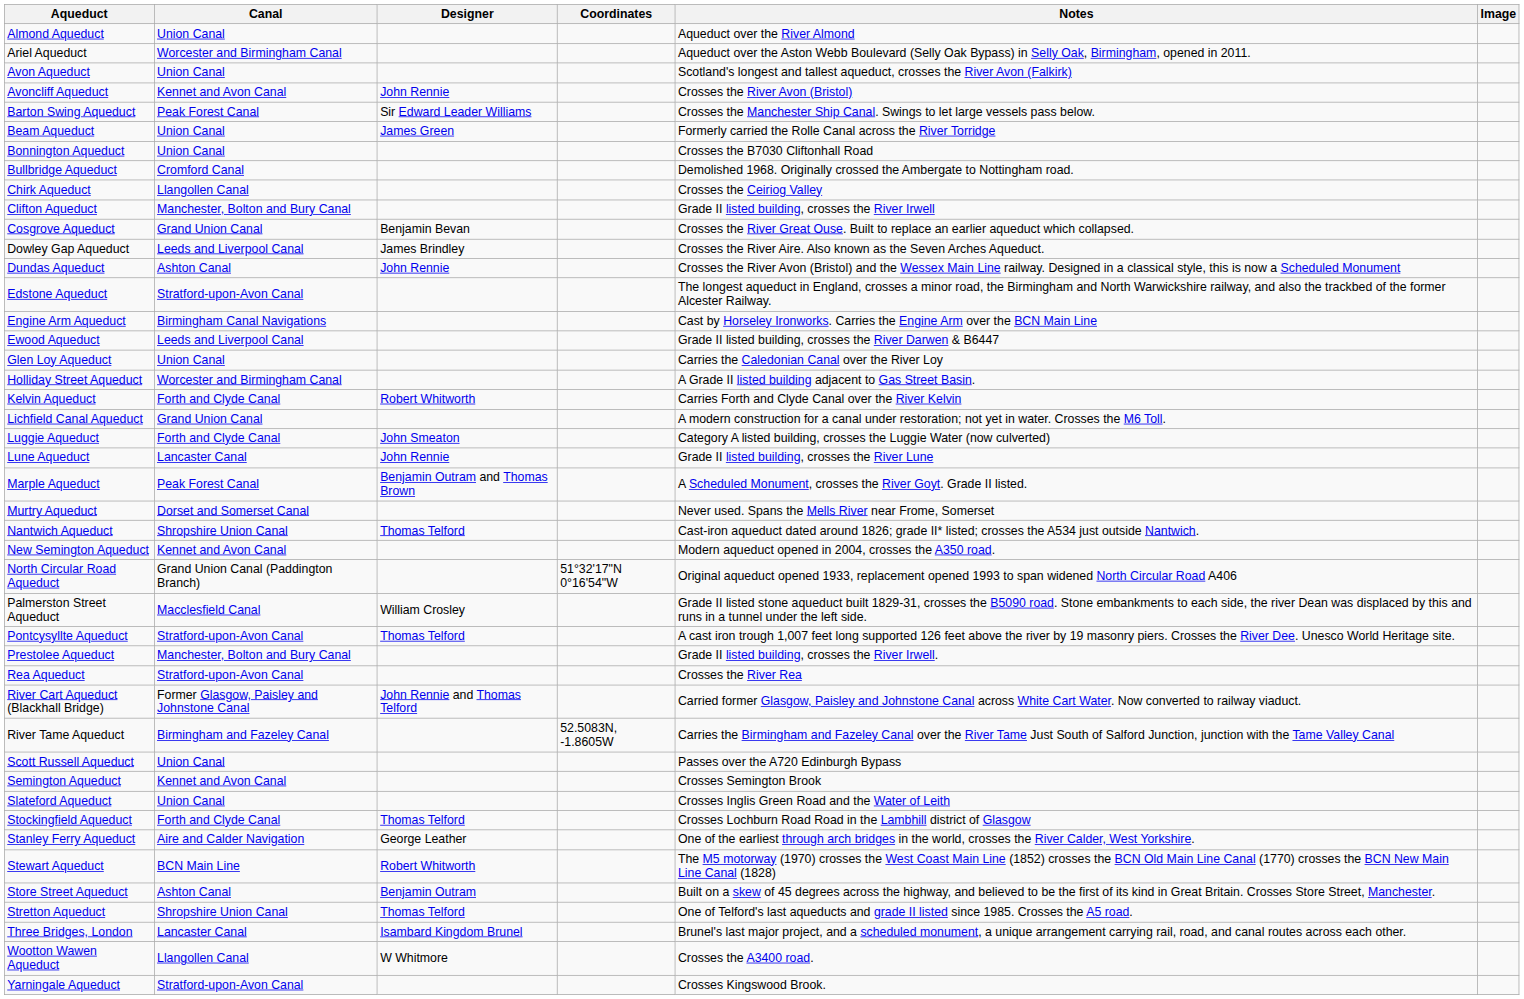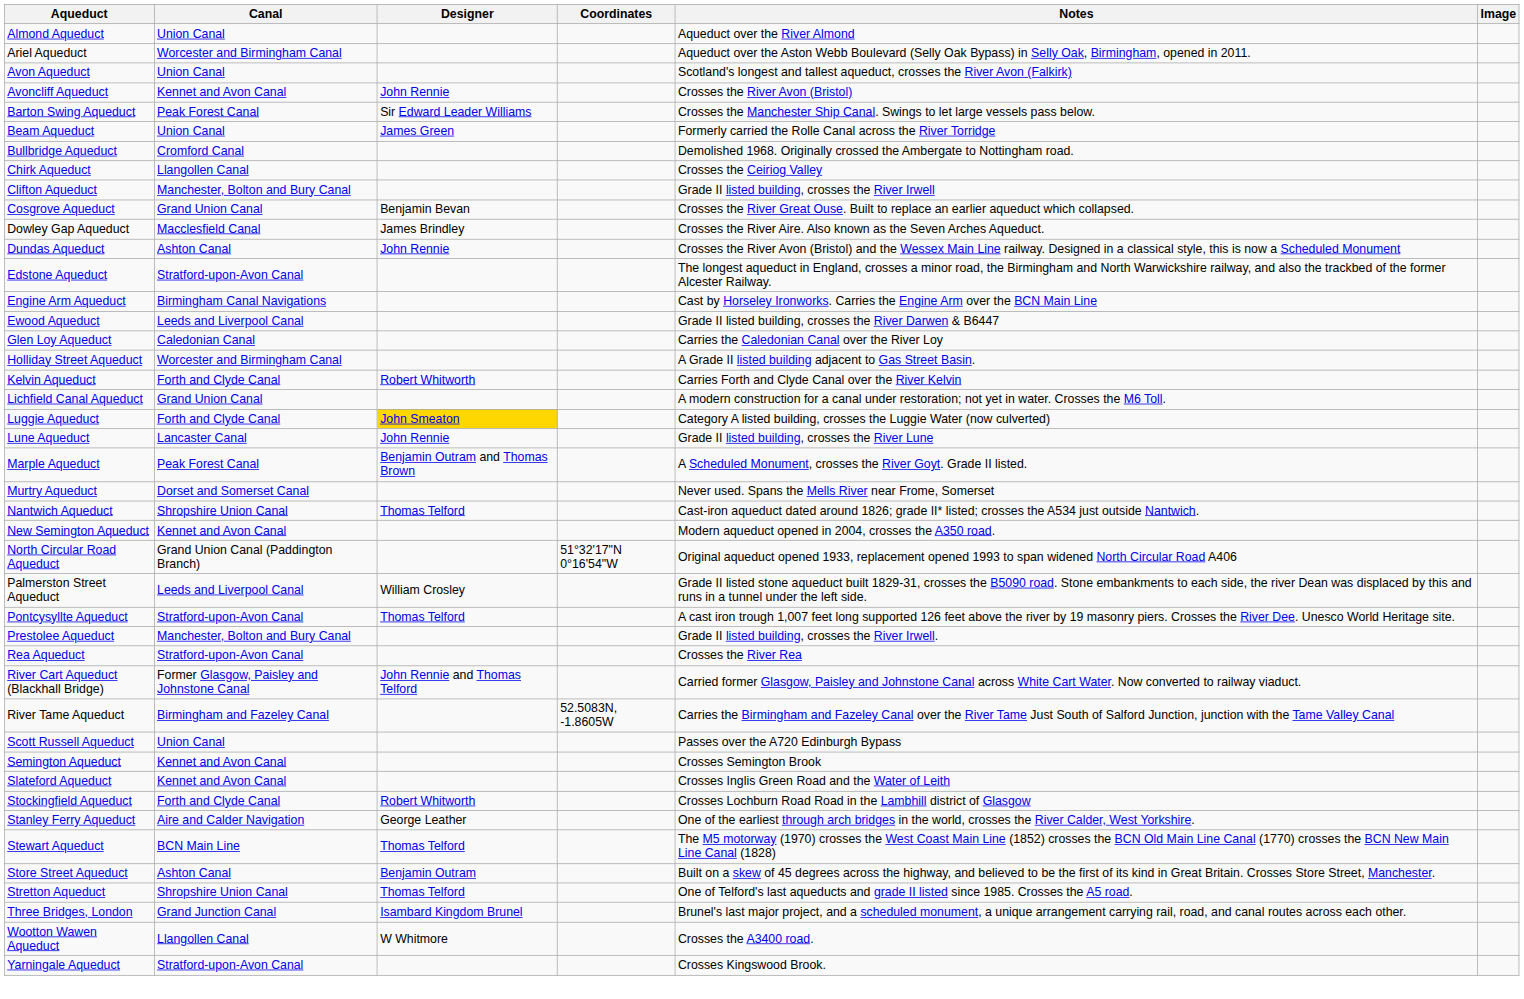 <table class="wikitable">
 <tr>
 <th>Aqueduct</th>
 <th>Canal</th>
 <th>Designer</th>
 <th>Coordinates</th>
 <th>Notes</th>
 <th>Image</th>
 </tr>
 <tr>
 <td><a href='#'>Almond Aqueduct</a></td>
 <td><a href='#'>Union Canal</a></td>
 <td></td>
 <td></td>
 <td>Aqueduct over the <a href='#'>River Almond</a></td>
 <td></td>
 </tr>
 <tr>
 <td>Ariel Aqueduct</td>
 <td><a href='#'>Worcester and Birmingham Canal</a></td>
 <td></td>
 <td></td>
 <td>Aqueduct over the Aston Webb Boulevard (Selly Oak Bypass) in <a href='#'>Selly Oak</a>, <a href='#'>Birmingham</a>, opened in 2011.</td>
 <td></td>
 </tr>
 <tr>
 <td><a href='#'>Avon Aqueduct</a></td>
 <td><a href='#'>Union Canal</a></td>
 <td></td>
 <td></td>
 <td>Scotland's longest and tallest aqueduct, crosses the <a href='#'>River Avon (Falkirk)</a></td>
 <td><br></td>
 </tr>
 <tr>
 <td><a href='#'>Avoncliff Aqueduct</a></td>
 <td><a href='#'>Kennet and Avon Canal</a></td>
 <td><a href='#'>John Rennie</a></td>
 <td></td>
 <td>Crosses the <a href='#'>River Avon (Bristol)</a></td>
 <td></td>
 </tr>
 <tr>
 <td><a href='#'>Barton Swing Aqueduct</a></td>
 <td><a href='#'>Peak Forest Canal</a></td>
 <td>Sir <a href='#'>Edward Leader Williams</a></td>
 <td></td>
 <td>Crosses the <a href='#'>Manchester Ship Canal</a>. Swings to let large vessels pass below.</td>
 <td></td>
 </tr>
 <tr>
 <td><a href='#'>Beam Aqueduct</a></td>
 <td><a href='#'>Union Canal</a></td>
 <td><a href='#'>James Green</a></td>
 <td></td>
 <td>Formerly carried the Rolle Canal across the <a href='#'>River Torridge</a></td>
 <td></td>
 </tr>
 <tr>
-<td><a href='#'>Bonnington Aqueduct</a></td>
-<td><a href='#'>Union Canal</a></td>
-<td></td>
-<td></td>
-<td>Crosses the B7030 Cliftonhall Road</td>
-<td></td>
-</tr>
-<tr>
 <td><a href='#'>Bullbridge Aqueduct</a></td>
 <td><a href='#'>Cromford Canal</a></td>
 <td></td>
 <td></td>
 <td>Demolished 1968. Originally crossed the Ambergate to Nottingham road.</td>
 <td></td>
 </tr>
 <tr>
 <td><a href='#'>Chirk Aqueduct</a></td>
 <td><a href='#'>Llangollen Canal</a></td>
 <td></td>
 <td></td>
 <td>Crosses the <a href='#'>Ceiriog Valley</a></td>
 <td></td>
 </tr>
 <tr>
 <td><a href='#'>Clifton Aqueduct</a></td>
 <td><a href='#'>Manchester, Bolton and Bury Canal</a></td>
 <td></td>
 <td></td>
 <td>Grade II <a href='#'>listed building</a>,  crosses the <a href='#'>River Irwell</a></td>
 <td></td>
 </tr>
 <tr>
 <td><a href='#'>Cosgrove Aqueduct</a></td>
 <td><a href='#'>Grand Union Canal</a></td>
 <td>Benjamin Bevan</td>
 <td></td>
 <td>Crosses the <a href='#'>River Great Ouse</a>. Built to replace an earlier aqueduct which collapsed.</td>
 <td></td>
 </tr>
 <tr>
 <td>Dowley Gap Aqueduct</td>
-<td><a href='#'>Leeds and Liverpool Canal</a></td>
+<td><a href='#'>Macclesfield Canal</a></td>
 <td>James Brindley</td>
 <td></td>
 <td>Crosses the River Aire. Also known as the Seven Arches Aqueduct.</td>
 <td></td>
 </tr>
 <tr>
 <td><a href='#'>Dundas Aqueduct</a></td>
 <td><a href='#'>Ashton Canal</a></td>
 <td><a href='#'>John Rennie</a></td>
 <td></td>
 <td>Crosses the River Avon (Bristol) and the <a href='#'>Wessex Main Line</a> railway. Designed in a classical style, this is now a <a href='#'>Scheduled Monument</a></td>
 <td></td>
 </tr>
 <tr>
 <td><a href='#'>Edstone Aqueduct</a></td>
 <td><a href='#'>Stratford-upon-Avon Canal</a></td>
 <td></td>
 <td></td>
 <td>The longest aqueduct in England, crosses a minor road, the Birmingham and North Warwickshire railway, and also the trackbed of the former Alcester Railway.</td>
 <td></td>
 </tr>
 <tr>
 <td><a href='#'>Engine Arm Aqueduct</a></td>
 <td><a href='#'>Birmingham Canal Navigations</a></td>
 <td></td>
 <td></td>
 <td>Cast by <a href='#'>Horseley Ironworks</a>. Carries the <a href='#'>Engine Arm</a> over the <a href='#'>BCN Main Line</a></td>
 <td></td>
 </tr>
 <tr>
 <td><a href='#'>Ewood Aqueduct</a></td>
 <td><a href='#'>Leeds and Liverpool Canal</a></td>
 <td></td>
 <td></td>
 <td>Grade II listed building, crosses the <a href='#'>River Darwen</a> & B6447</td>
 <td></td>
 </tr>
 <tr>
 <td><a href='#'>Glen Loy Aqueduct</a></td>
-<td><a href='#'>Union Canal</a></td>
+<td><a href='#'>Caledonian Canal</a></td>
 <td></td>
 <td></td>
 <td>Carries the <a href='#'>Caledonian Canal</a> over the River Loy</td>
 <td></td>
 </tr>
 <tr>
 <td><a href='#'>Holliday Street Aqueduct</a></td>
 <td><a href='#'>Worcester and Birmingham Canal</a></td>
 <td></td>
 <td></td>
 <td>A Grade II <a href='#'>listed building</a> adjacent to <a href='#'>Gas Street Basin</a>.</td>
 <td></td>
 </tr>
 <tr>
 <td><a href='#'>Kelvin Aqueduct</a></td>
 <td><a href='#'>Forth and Clyde Canal</a></td>
 <td><a href='#'>Robert Whitworth</a></td>
 <td></td>
 <td>Carries Forth and Clyde Canal over the <a href='#'>River Kelvin</a></td>
 <td></td>
 </tr>
 <tr>
 <td><a href='#'>Lichfield Canal Aqueduct</a></td>
 <td><a href='#'>Grand Union Canal</a></td>
 <td></td>
 <td></td>
 <td>A modern construction for a canal under restoration; not yet in water. Crosses the <a href='#'>M6 Toll</a>.</td>
 <td></td>
 </tr>
 <tr>
 <td><a href='#'>Luggie Aqueduct</a></td>
 <td><a href='#'>Forth and Clyde Canal</a></td>
-<td><a href='#'>John Smeaton</a></td>
+<td style="background: gold;"><a href='#'>John Smeaton</a></td>
 <td></td>
 <td>Category A listed building, crosses the Luggie Water (now culverted)</td>
 <td></td>
 </tr>
 <tr>
 <td><a href='#'>Lune Aqueduct</a></td>
 <td><a href='#'>Lancaster Canal</a></td>
 <td><a href='#'>John Rennie</a></td>
 <td></td>
 <td>Grade II <a href='#'>listed building</a>, crosses the <a href='#'>River Lune</a></td>
 <td></td>
 </tr>
 <tr>
 <td><a href='#'>Marple Aqueduct</a></td>
 <td><a href='#'>Peak Forest Canal</a></td>
 <td><a href='#'>Benjamin Outram</a> and <a href='#'>Thomas Brown</a></td>
 <td></td>
 <td>A <a href='#'>Scheduled Monument</a>, crosses the <a href='#'>River Goyt</a>. Grade II listed.</td>
 <td></td>
 </tr>
 <tr>
 <td><a href='#'>Murtry Aqueduct</a></td>
 <td><a href='#'>Dorset and Somerset Canal</a></td>
 <td></td>
 <td></td>
 <td>Never used. Spans the <a href='#'>Mells River</a> near Frome, Somerset</td>
 <td></td>
 </tr>
 <tr>
 <td><a href='#'>Nantwich Aqueduct</a></td>
 <td><a href='#'>Shropshire Union Canal</a></td>
 <td><a href='#'>Thomas Telford</a></td>
 <td></td>
 <td>Cast-iron aqueduct dated around 1826; grade II* listed; crosses the A534 just outside <a href='#'>Nantwich</a>.</td>
 <td></td>
 </tr>
 <tr>
 <td><a href='#'>New Semington Aqueduct</a></td>
 <td><a href='#'>Kennet and Avon Canal</a></td>
 <td></td>
 <td></td>
 <td>Modern aqueduct opened in 2004, crosses the <a href='#'>A350 road</a>.</td>
 <td></td>
 </tr>
 <tr>
 <td><a href='#'>North Circular Road Aqueduct</a></td>
 <td>Grand Union Canal  (Paddington Branch)</td>
 <td></td>
 <td>51°32'17"N 0°16'54"W</td>
 <td>Original aqueduct opened 1933, replacement opened 1993 to span widened <a href='#'>North Circular Road</a> A406</td>
 <td></td>
 </tr>
 <tr>
 <td>Palmerston Street Aqueduct</td>
-<td><a href='#'>Macclesfield Canal</a></td>
+<td><a href='#'>Leeds and Liverpool Canal</a></td>
 <td>William Crosley</td>
 <td></td>
 <td>Grade II listed stone aqueduct built 1829-31, crosses the <a href='#'>B5090 road</a>. Stone embankments to each side, the river Dean was displaced by this and runs in a tunnel under the left side.</td>
 <td></td>
 </tr>
 <tr>
 <td><a href='#'>Pontcysyllte Aqueduct</a></td>
 <td><a href='#'>Stratford-upon-Avon Canal</a></td>
 <td><a href='#'>Thomas Telford</a></td>
 <td></td>
 <td>A cast iron trough 1,007 feet long supported 126 feet above the river by 19 masonry piers. Crosses the <a href='#'>River Dee</a>. Unesco World Heritage site.</td>
 <td></td>
 </tr>
 <tr>
 <td><a href='#'>Prestolee Aqueduct</a></td>
 <td><a href='#'>Manchester, Bolton and Bury Canal</a></td>
 <td></td>
 <td></td>
 <td>Grade II <a href='#'>listed building</a>, crosses the <a href='#'>River Irwell</a>.</td>
 <td></td>
 </tr>
 <tr>
 <td><a href='#'>Rea Aqueduct</a></td>
 <td><a href='#'>Stratford-upon-Avon Canal</a></td>
 <td></td>
 <td></td>
 <td>Crosses the <a href='#'>River Rea</a></td>
 <td></td>
 </tr>
 <tr>
 <td><a href='#'>River Cart Aqueduct</a> <br> (Blackhall Bridge)</td>
 <td>Former <a href='#'>Glasgow, Paisley and Johnstone Canal </a></td>
 <td><a href='#'>John Rennie</a> and <a href='#'>Thomas Telford</a></td>
 <td></td>
 <td>Carried former <a href='#'>Glasgow, Paisley and Johnstone Canal</a> across <a href='#'>White Cart Water</a>. Now converted to railway viaduct.</td>
 <td></td>
 </tr>
 <tr>
 <td>River Tame Aqueduct</td>
 <td><a href='#'>Birmingham and Fazeley Canal</a></td>
 <td></td>
 <td>52.5083N, -1.8605W</td>
 <td>Carries the   <a href='#'>Birmingham and Fazeley Canal</a> over the <a href='#'>River Tame</a> Just South of Salford Junction, junction with  the <a href='#'>Tame Valley Canal</a></td>
 <td></td>
 </tr>
 <tr>
 <td><a href='#'>Scott Russell Aqueduct</a></td>
 <td><a href='#'>Union Canal</a></td>
 <td></td>
 <td></td>
 <td>Passes over the A720 Edinburgh Bypass</td>
 <td></td>
 </tr>
 <tr>
 <td><a href='#'>Semington Aqueduct</a></td>
 <td><a href='#'>Kennet and Avon Canal</a></td>
 <td></td>
 <td></td>
 <td>Crosses Semington Brook</td>
 <td></td>
 </tr>
 <tr>
 <td><a href='#'>Slateford Aqueduct</a></td>
-<td><a href='#'>Union Canal</a></td>
+<td><a href='#'>Kennet and Avon Canal</a></td>
 <td></td>
 <td></td>
 <td>Crosses Inglis Green Road and the <a href='#'>Water of Leith</a></td>
 <td></td>
 </tr>
 <tr>
 <td><a href='#'>Stockingfield Aqueduct</a></td>
 <td><a href='#'>Forth and Clyde Canal</a></td>
-<td><a href='#'>Thomas Telford</a></td>
+<td><a href='#'>Robert Whitworth</a></td>
 <td></td>
 <td>Crosses Lochburn Road Road in the <a href='#'>Lambhill</a> district of <a href='#'>Glasgow</a></td>
 <td></td>
 </tr>
 <tr>
 <td><a href='#'>Stanley Ferry Aqueduct</a></td>
 <td><a href='#'>Aire and Calder Navigation</a></td>
 <td>George Leather</td>
 <td></td>
 <td>One of the earliest <a href='#'>through arch bridges</a> in the world, crosses the <a href='#'>River Calder, West Yorkshire</a>.</td>
 <td></td>
 </tr>
 <tr>
 <td><a href='#'>Stewart Aqueduct</a></td>
 <td><a href='#'>BCN Main Line</a></td>
-<td><a href='#'>Robert Whitworth</a></td>
+<td><a href='#'>Thomas Telford</a></td>
 <td></td>
 <td>The <a href='#'>M5 motorway</a> (1970) crosses the <a href='#'>West Coast Main Line</a> (1852) crosses the <a href='#'>BCN Old Main Line Canal</a> (1770) crosses the <a href='#'>BCN New Main Line Canal</a> (1828)</td>
 <td></td>
 </tr>
 <tr>
 <td><a href='#'>Store Street Aqueduct</a></td>
 <td><a href='#'>Ashton Canal</a></td>
 <td><a href='#'>Benjamin Outram</a></td>
 <td></td>
 <td>Built on a <a href='#'>skew</a> of 45 degrees across the highway, and believed to be the first of its kind in Great Britain. Crosses Store Street, <a href='#'>Manchester</a>.</td>
 <td></td>
 </tr>
 <tr>
 <td><a href='#'>Stretton Aqueduct</a></td>
 <td><a href='#'>Shropshire Union Canal</a></td>
 <td><a href='#'>Thomas Telford</a></td>
 <td></td>
 <td>One of Telford's last aqueducts and <a href='#'>grade II listed</a> since 1985. Crosses the <a href='#'>A5 road</a>.</td>
 <td></td>
 </tr>
 <tr>
 <td><a href='#'>Three Bridges, London</a></td>
-<td><a href='#'>Lancaster Canal</a></td>
+<td><a href='#'>Grand Junction Canal</a></td>
 <td><a href='#'>Isambard Kingdom Brunel</a></td>
 <td></td>
 <td>Brunel's last major project, and a <a href='#'>scheduled monument</a>, a unique arrangement carrying rail, road, and canal routes across each other.</td>
 <td></td>
 </tr>
 <tr>
 <td><a href='#'>Wootton Wawen Aqueduct</a></td>
 <td><a href='#'>Llangollen Canal</a></td>
 <td>W Whitmore</td>
 <td></td>
 <td>Crosses the  <a href='#'>A3400 road</a>.</td>
 <td></td>
 </tr>
 <tr>
 <td><a href='#'>Yarningale Aqueduct</a></td>
 <td><a href='#'>Stratford-upon-Avon Canal</a></td>
 <td></td>
 <td></td>
 <td>Crosses Kingswood Brook.</td>
 <td></td>
 </tr>
 </table>
